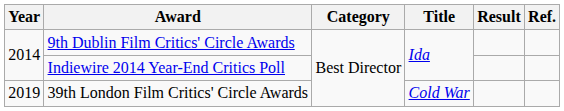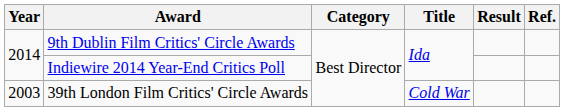 <table class=wikitable>
 <tr>
 <th scope="col">Year</th>
 <th scope="col">Award</th>
 <th scope="col">Category</th>
 <th scope="col">Title</th>
 <th scope="col">Result</th>
 <th scope="col">Ref.</th>
 </tr>
 <tr>
 <td rowspan=2>2014</td>
 <td><a href='#'>9th Dublin Film Critics' Circle Awards</a></td>
 <td rowspan="3">Best Director</td>
 <td rowspan="2"><em><a href='#'>Ida</a></em></td>
 <td></td>
 <td></td>
 </tr>
 <tr>
 <td><a href='#'>Indiewire 2014 Year-End Critics Poll</a></td>
 <td></td>
 <td></td>
 </tr>
 <tr>
-<td>2019</td>
+<td>2003</td>
 <td>39th London Film Critics' Circle Awards</td>
 <td rowspan="2"><em><a href='#'>Cold War</a></em></td>
 <td></td>
 <td></td>
 </tr>
 <tr>
 </tr>
 </table>
